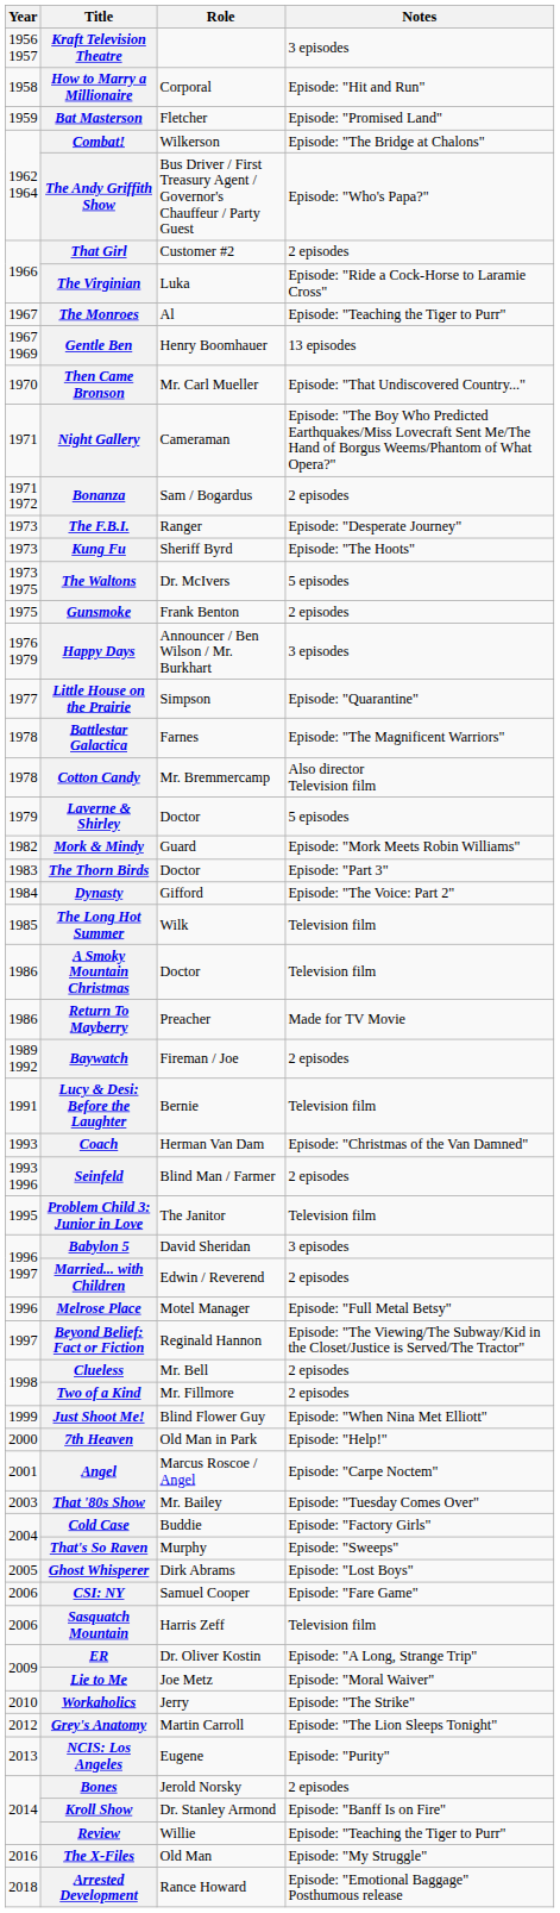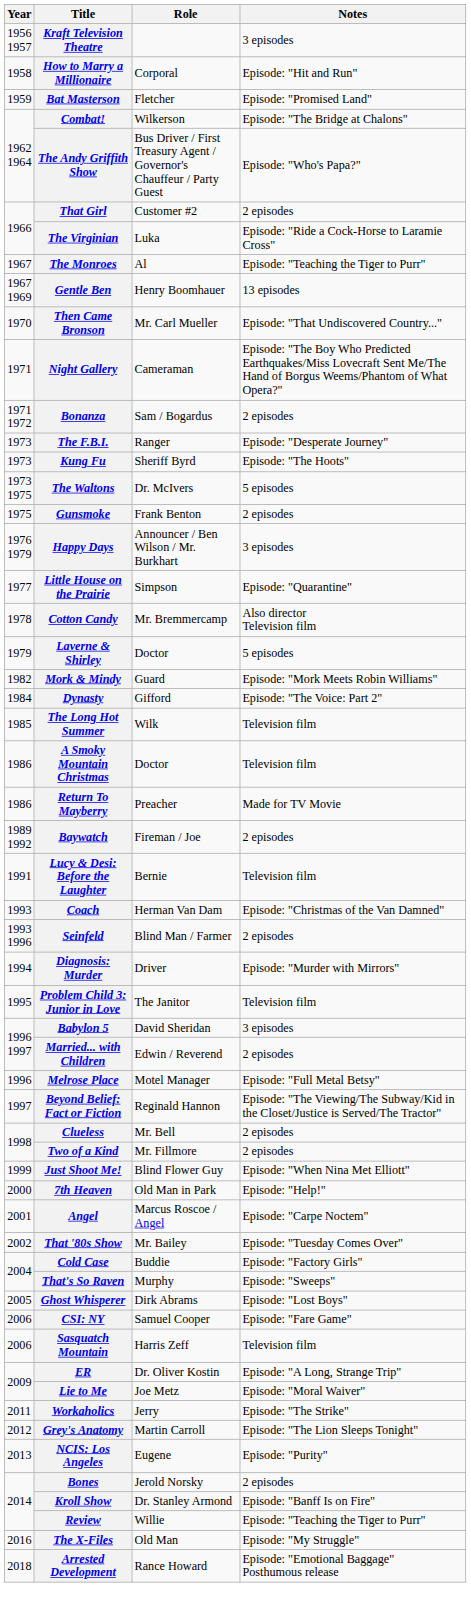 <table class="wikitable plainrowheaders">
 <tr>
 <th scope="col">Year</th>
 <th scope="col">Title</th>
 <th scope="col">Role</th>
 <th scope="col">Notes</th>
 </tr>
 <tr>
 <td>1956<br>1957</td>
 <th scope="row"><em><a href='#'>Kraft Television Theatre</a></em></th>
 <td></td>
 <td>3 episodes</td>
 </tr>
 <tr>
 <td>1958</td>
 <th scope="row"><em><a href='#'>How to Marry a Millionaire</a></em></th>
 <td>Corporal</td>
 <td>Episode: "Hit and Run"</td>
 </tr>
 <tr>
 <td>1959</td>
 <th scope="row"><em><a href='#'>Bat Masterson</a></em></th>
 <td>Fletcher</td>
 <td>Episode: "Promised Land"</td>
 </tr>
 <tr>
 <td rowspan="2">1962<br>1964</td>
 <th scope="row"><em><a href='#'>Combat!</a></em></th>
 <td>Wilkerson</td>
 <td>Episode: "The Bridge at Chalons"</td>
 </tr>
 <tr>
 <th scope="row"><em><a href='#'>The Andy Griffith Show</a></em></th>
 <td>Bus Driver / First Treasury Agent /<br>Governor's Chauffeur / Party Guest</td>
 <td>Episode: "Who's Papa?"</td>
 </tr>
 <tr>
 <td rowspan="2">1966</td>
 <th scope="row"><em><a href='#'>That Girl</a></em></th>
 <td>Customer #2</td>
 <td>2 episodes</td>
 </tr>
 <tr>
 <th scope="row"><em><a href='#'>The Virginian</a></em></th>
 <td>Luka</td>
 <td>Episode: "Ride a Cock-Horse to Laramie Cross"</td>
 </tr>
 <tr>
 <td>1967</td>
 <th scope="row"><em><a href='#'>The Monroes</a></em></th>
 <td>Al</td>
 <td>Episode: "Teaching the Tiger to Purr"</td>
 </tr>
 <tr>
 <td>1967<br>1969</td>
 <th scope="row"><em><a href='#'>Gentle Ben</a></em></th>
 <td>Henry Boomhauer</td>
 <td>13 episodes</td>
 </tr>
 <tr>
 <td>1970</td>
 <th scope="row"><em><a href='#'>Then Came Bronson</a></em></th>
 <td>Mr. Carl Mueller</td>
 <td>Episode: "That Undiscovered Country..."</td>
 </tr>
 <tr>
 <td>1971</td>
 <th scope="row"><em><a href='#'>Night Gallery</a></em></th>
 <td>Cameraman</td>
 <td>Episode: "The Boy Who Predicted Earthquakes/Miss Lovecraft Sent Me/The Hand of Borgus Weems/Phantom of What Opera?"</td>
 </tr>
 <tr>
 <td>1971<br>1972</td>
 <th scope="row"><em><a href='#'>Bonanza</a></em></th>
 <td>Sam / Bogardus</td>
 <td>2 episodes</td>
 </tr>
 <tr>
 <td>1973</td>
 <th scope="row"><em><a href='#'>The F.B.I.</a></em></th>
 <td>Ranger</td>
 <td>Episode: "Desperate Journey"</td>
 </tr>
 <tr>
 <td>1973</td>
 <th scope="row"><em><a href='#'>Kung Fu</a></em></th>
 <td>Sheriff Byrd</td>
 <td>Episode: "The Hoots"</td>
 </tr>
 <tr>
 <td>1973<br>1975</td>
 <th scope="row"><em><a href='#'>The Waltons</a></em></th>
 <td>Dr. McIvers</td>
 <td>5 episodes</td>
 </tr>
 <tr>
 <td>1975</td>
 <th scope="row"><em><a href='#'>Gunsmoke</a></em></th>
 <td>Frank Benton</td>
 <td>2 episodes</td>
 </tr>
 <tr>
 <td>1976<br>1979</td>
 <th scope="row"><em><a href='#'>Happy Days</a></em></th>
 <td>Announcer / Ben Wilson / Mr. Burkhart</td>
 <td>3 episodes</td>
 </tr>
 <tr>
 <td>1977</td>
 <th scope="row"><em><a href='#'>Little House on the Prairie</a></em></th>
 <td>Simpson</td>
 <td>Episode: "Quarantine"</td>
 </tr>
 <tr>
 <td>1978</td>
-<th scope="row"><em><a href='#'>Battlestar Galactica</a></em></th>
-<td>Farnes</td>
-<td>Episode: "The Magnificent Warriors"</td>
-</tr>
-<tr>
-<td>1978</td>
 <th scope="row"><em><a href='#'>Cotton Candy</a></em></th>
 <td>Mr. Bremmercamp</td>
 <td>Also director<br>Television film</td>
 </tr>
 <tr>
 <td>1979</td>
 <th scope="row"><em><a href='#'>Laverne & Shirley</a></em></th>
 <td>Doctor</td>
 <td>5 episodes</td>
 </tr>
 <tr>
 <td>1982</td>
 <th scope="row"><em><a href='#'>Mork & Mindy</a></em></th>
 <td>Guard</td>
 <td>Episode: "Mork Meets Robin Williams"</td>
-</tr>
-<tr>
-<td>1983</td>
-<th scope="row"><em><a href='#'>The Thorn Birds</a></em></th>
-<td>Doctor</td>
-<td>Episode: "Part 3"</td>
 </tr>
 <tr>
 <td>1984</td>
 <th scope="row"><em><a href='#'>Dynasty</a></em></th>
 <td>Gifford</td>
 <td>Episode: "The Voice: Part 2"</td>
 </tr>
 <tr>
 <td>1985</td>
 <th scope="row"><em><a href='#'>The Long Hot Summer</a></em></th>
 <td>Wilk</td>
 <td>Television film</td>
 </tr>
 <tr>
 <td>1986</td>
 <th scope="row"><em><a href='#'>A Smoky Mountain Christmas</a></em></th>
 <td>Doctor</td>
 <td>Television film</td>
 </tr>
 <tr>
 <td>1986</td>
 <th scope="row"><em><a href='#'>Return To Mayberry</a></em></th>
 <td>Preacher</td>
 <td>Made for TV Movie</td>
 </tr>
 <tr>
 <td>1989<br>1992</td>
 <th scope="row"><em><a href='#'>Baywatch</a></em></th>
 <td>Fireman / Joe</td>
 <td>2 episodes</td>
 </tr>
 <tr>
 <td>1991</td>
 <th scope="row"><em><a href='#'>Lucy & Desi: Before the Laughter</a></em></th>
 <td>Bernie</td>
 <td>Television film</td>
 </tr>
 <tr>
 <td>1993</td>
 <th scope="row"><em><a href='#'>Coach</a></em></th>
 <td>Herman Van Dam</td>
 <td>Episode: "Christmas of the Van Damned"</td>
 </tr>
 <tr>
 <td>1993<br>1996</td>
 <th scope="row"><em><a href='#'>Seinfeld</a></em></th>
 <td>Blind Man / Farmer</td>
 <td>2 episodes</td>
+</tr>
+<tr>
+<td>1994</td>
+<th scope="row"><em><a href='#'>Diagnosis: Murder</a></em></th>
+<td>Driver</td>
+<td>Episode: "Murder with Mirrors"</td>
 </tr>
 <tr>
 <td>1995</td>
 <th scope="row"><em><a href='#'>Problem Child 3: Junior in Love</a></em></th>
 <td>The Janitor</td>
 <td>Television film</td>
 </tr>
 <tr>
 <td rowspan="2">1996<br>1997</td>
 <th scope="row"><em><a href='#'>Babylon 5</a></em></th>
 <td>David Sheridan</td>
 <td>3 episodes</td>
 </tr>
 <tr>
 <th scope="row"><em><a href='#'>Married... with Children</a></em></th>
 <td>Edwin / Reverend</td>
 <td>2 episodes</td>
 </tr>
 <tr>
 <td>1996</td>
 <th scope="row"><em><a href='#'>Melrose Place</a></em></th>
 <td>Motel Manager</td>
 <td>Episode: "Full Metal Betsy"</td>
 </tr>
 <tr>
 <td>1997</td>
 <th scope="row"><em><a href='#'>Beyond Belief: Fact or Fiction</a></em></th>
 <td>Reginald Hannon</td>
 <td>Episode: "The Viewing/The Subway/Kid in the Closet/Justice is Served/The Tractor"</td>
 </tr>
 <tr>
 <td rowspan="2">1998</td>
 <th scope="row"><em><a href='#'>Clueless</a></em></th>
 <td>Mr. Bell</td>
 <td>2 episodes</td>
 </tr>
 <tr>
 <th scope="row"><em><a href='#'>Two of a Kind</a></em></th>
 <td>Mr. Fillmore</td>
 <td>2 episodes</td>
 </tr>
 <tr>
 <td>1999</td>
 <th scope="row"><em><a href='#'>Just Shoot Me!</a></em></th>
 <td>Blind Flower Guy</td>
 <td>Episode: "When Nina Met Elliott"</td>
 </tr>
 <tr>
 <td>2000</td>
 <th scope="row"><em><a href='#'>7th Heaven</a></em></th>
 <td>Old Man in Park</td>
 <td>Episode: "Help!"</td>
 </tr>
 <tr>
 <td>2001</td>
 <th scope="row"><em><a href='#'>Angel</a></em></th>
 <td>Marcus Roscoe / <a href='#'>Angel</a></td>
 <td>Episode: "Carpe Noctem"</td>
 </tr>
 <tr>
-<td>2003</td>
+<td>2002</td>
 <th scope="row"><em><a href='#'>That '80s Show</a></em></th>
 <td>Mr. Bailey</td>
 <td>Episode: "Tuesday Comes Over"</td>
 </tr>
 <tr>
 <td rowspan="2">2004</td>
 <th scope="row"><em><a href='#'>Cold Case</a></em></th>
 <td>Buddie</td>
 <td>Episode: "Factory Girls"</td>
 </tr>
 <tr>
 <th scope="row"><em><a href='#'>That's So Raven</a></em></th>
 <td>Murphy</td>
 <td>Episode: "Sweeps"</td>
 </tr>
 <tr>
 <td>2005</td>
 <th scope="row"><em><a href='#'>Ghost Whisperer</a></em></th>
 <td>Dirk Abrams</td>
 <td>Episode: "Lost Boys"</td>
 </tr>
 <tr>
 <td>2006</td>
 <th scope="row"><em><a href='#'>CSI: NY</a></em></th>
 <td>Samuel Cooper</td>
 <td>Episode: "Fare Game"</td>
 </tr>
 <tr>
 <td>2006</td>
 <th scope="row"><em><a href='#'>Sasquatch Mountain</a></em></th>
 <td>Harris Zeff</td>
 <td>Television film</td>
 </tr>
 <tr>
 <td rowspan="2">2009</td>
 <th scope="row"><em><a href='#'>ER</a></em></th>
 <td>Dr. Oliver Kostin</td>
 <td>Episode: "A Long, Strange Trip"</td>
 </tr>
 <tr>
 <th scope="row"><em><a href='#'>Lie to Me</a></em></th>
 <td>Joe Metz</td>
 <td>Episode: "Moral Waiver"</td>
 </tr>
 <tr>
-<td>2010</td>
+<td>2011</td>
 <th scope="row"><em><a href='#'>Workaholics</a></em></th>
 <td>Jerry</td>
 <td>Episode: "The Strike"</td>
 </tr>
 <tr>
 <td>2012</td>
 <th scope="row"><em><a href='#'>Grey's Anatomy</a></em></th>
 <td>Martin Carroll</td>
 <td>Episode: "The Lion Sleeps Tonight"</td>
 </tr>
 <tr>
 <td>2013</td>
 <th scope="row"><em><a href='#'>NCIS: Los Angeles</a></em></th>
 <td>Eugene</td>
 <td>Episode: "Purity"</td>
 </tr>
 <tr>
 <td rowspan="3">2014</td>
 <th scope="row"><em><a href='#'>Bones</a></em></th>
 <td>Jerold Norsky</td>
 <td>2 episodes</td>
 </tr>
 <tr>
 <th scope="row"><em><a href='#'>Kroll Show</a></em></th>
 <td>Dr. Stanley Armond</td>
 <td>Episode: "Banff Is on Fire"</td>
 </tr>
 <tr>
 <th scope="row"><em><a href='#'>Review</a></em></th>
 <td>Willie</td>
 <td>Episode: "Teaching the Tiger to Purr"</td>
 </tr>
 <tr>
 <td>2016</td>
 <th scope="row"><em><a href='#'>The X-Files</a></em></th>
 <td>Old Man</td>
 <td>Episode: "My Struggle"</td>
 </tr>
 <tr>
 <td>2018</td>
 <th scope="row"><em><a href='#'>Arrested Development</a></em></th>
 <td>Rance Howard</td>
 <td>Episode: "Emotional Baggage"<br>Posthumous release</td>
 </tr>
 </table>
